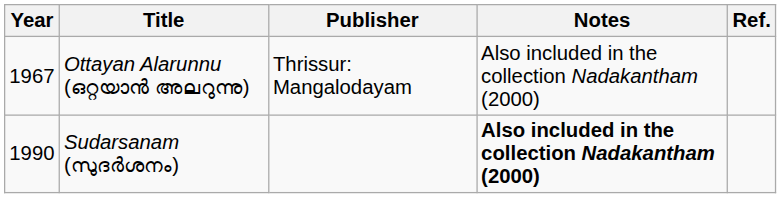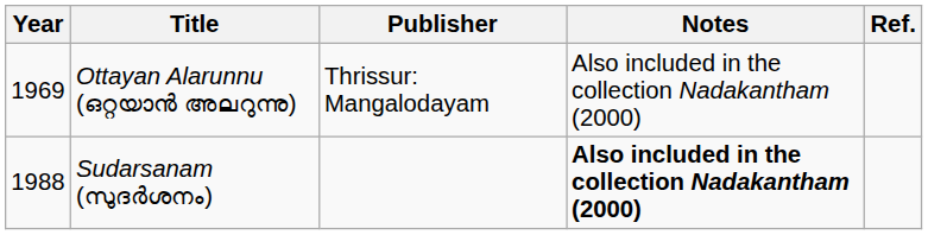 <table class="wikitable">
 <tr>
 <th>Year</th>
 <th ! style=width:20em>Title</th>
 <th ! style=width:17em>Publisher</th>
 <th ! style=width:25em>Notes</th>
 <th>Ref.</th>
 </tr>
 <tr>
-<td>1967</td>
+<td>1969</td>
 <td><em> Ottayan Alarunnu</em><br>(ഒറ്റയാൻ അലറുന്നു)</td>
 <td>Thrissur: Mangalodayam</td>
 <td>Also included in the collection <em>Nadakantham</em> (2000)</td>
 <td></td>
 </tr>
 <tr>
-<td>1990</td>
+<td>1988</td>
 <td><em>Sudarsanam</em><br>(സുദർശനം)</td>
 <td></td>
 <td><strong>Also included in the collection <em>Nadakantham</em> (2000)</strong></td>
 <td></td>
 </tr>
 </table>
